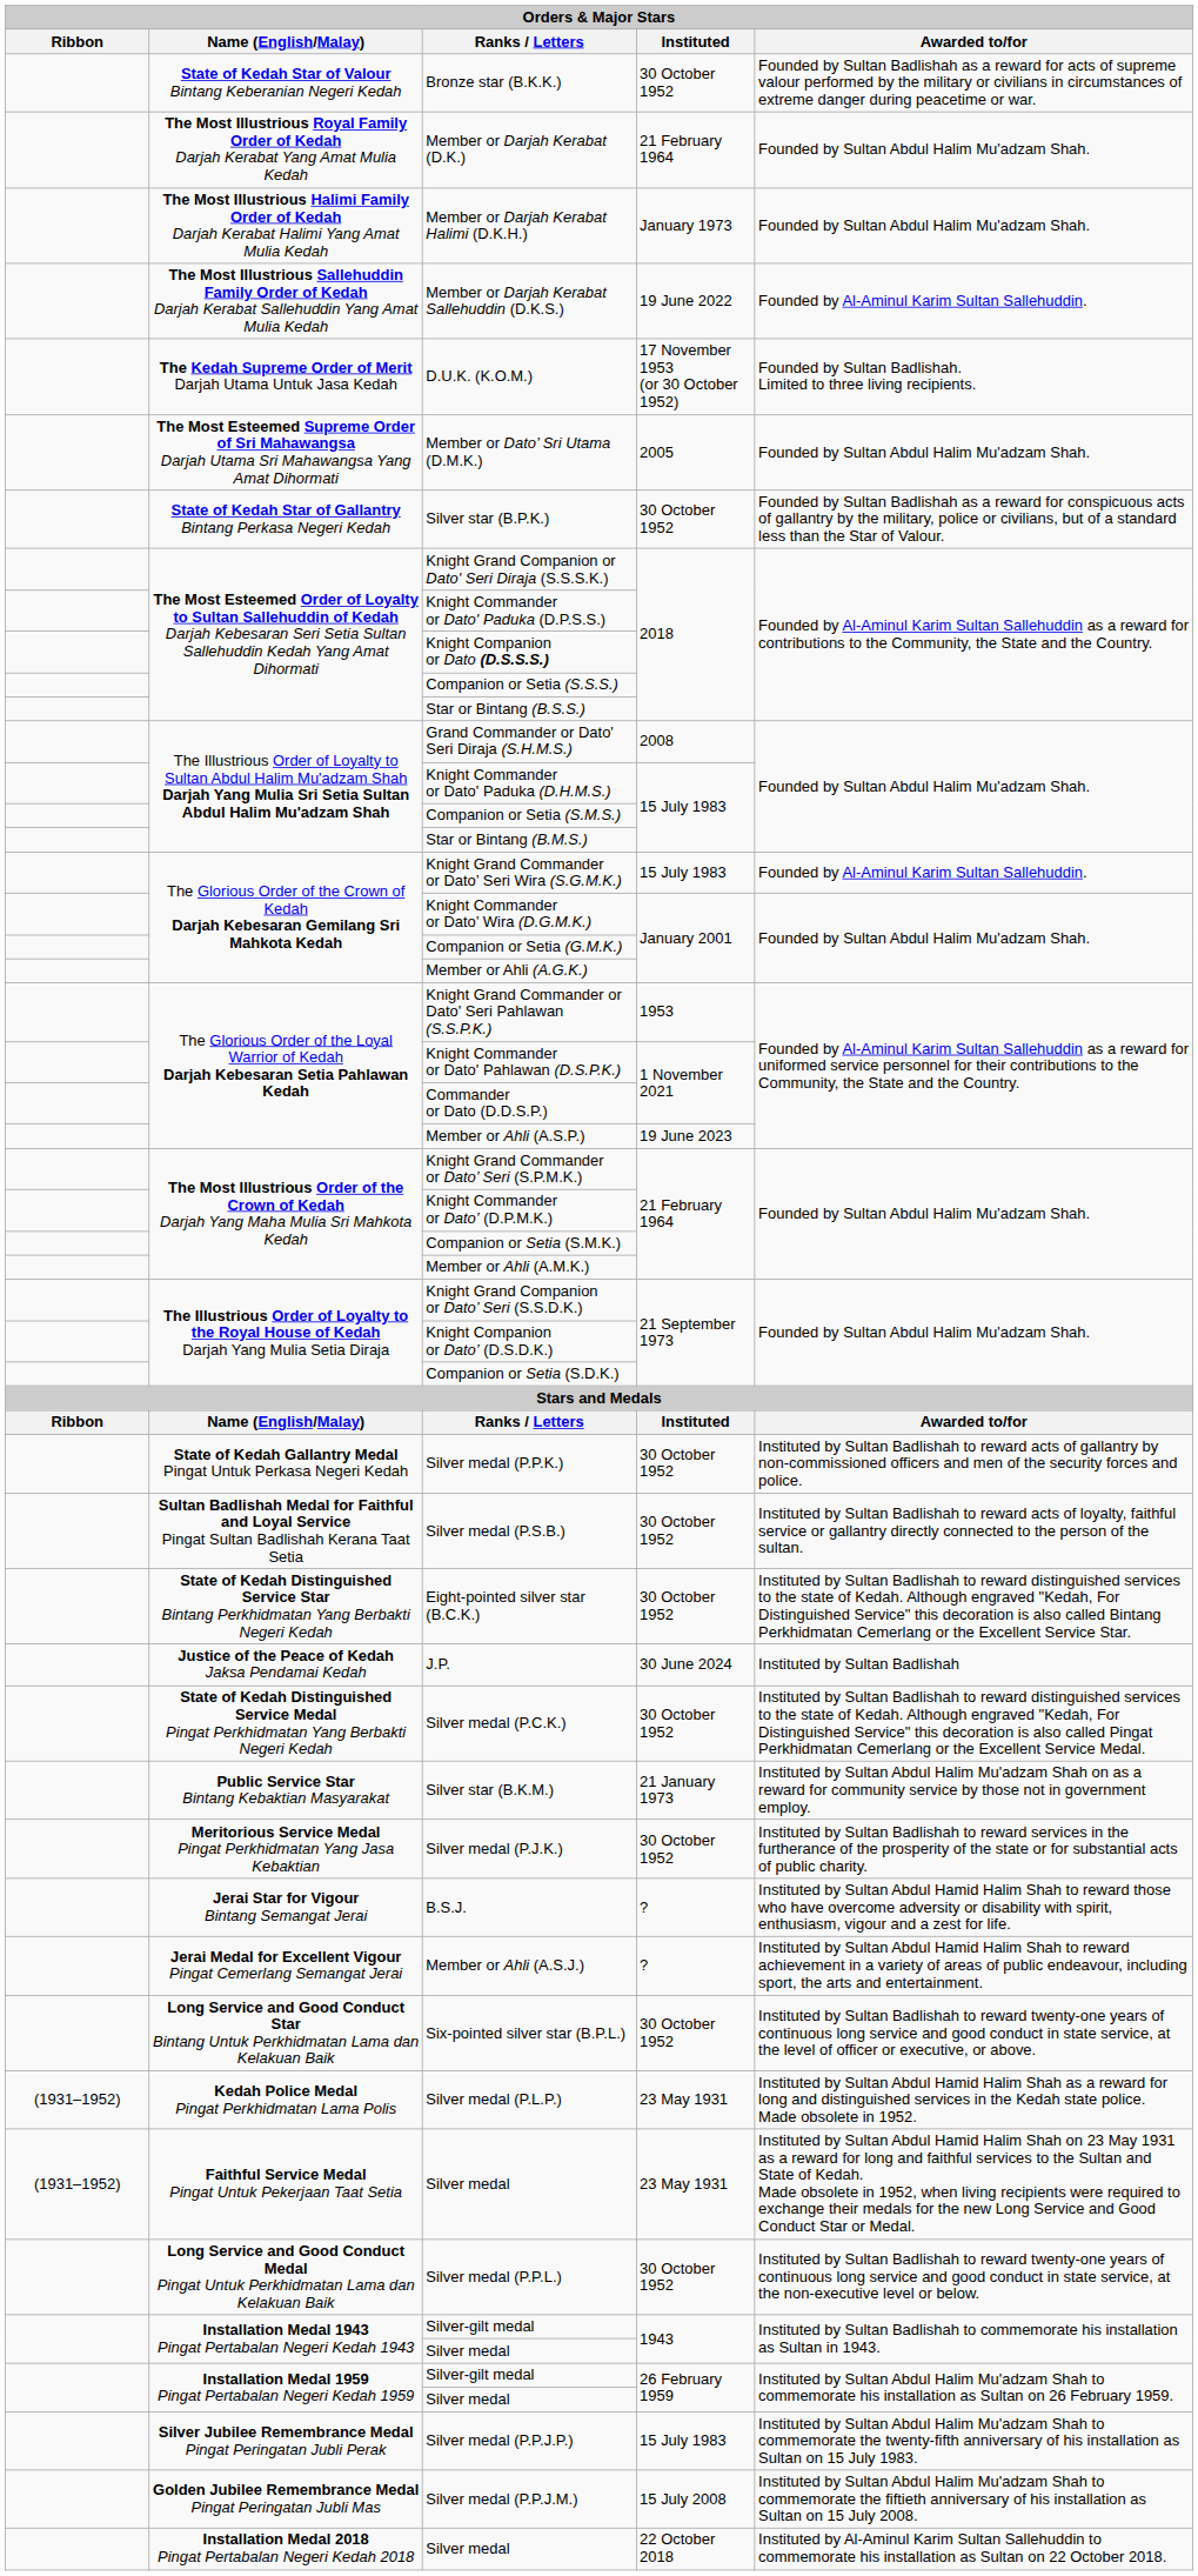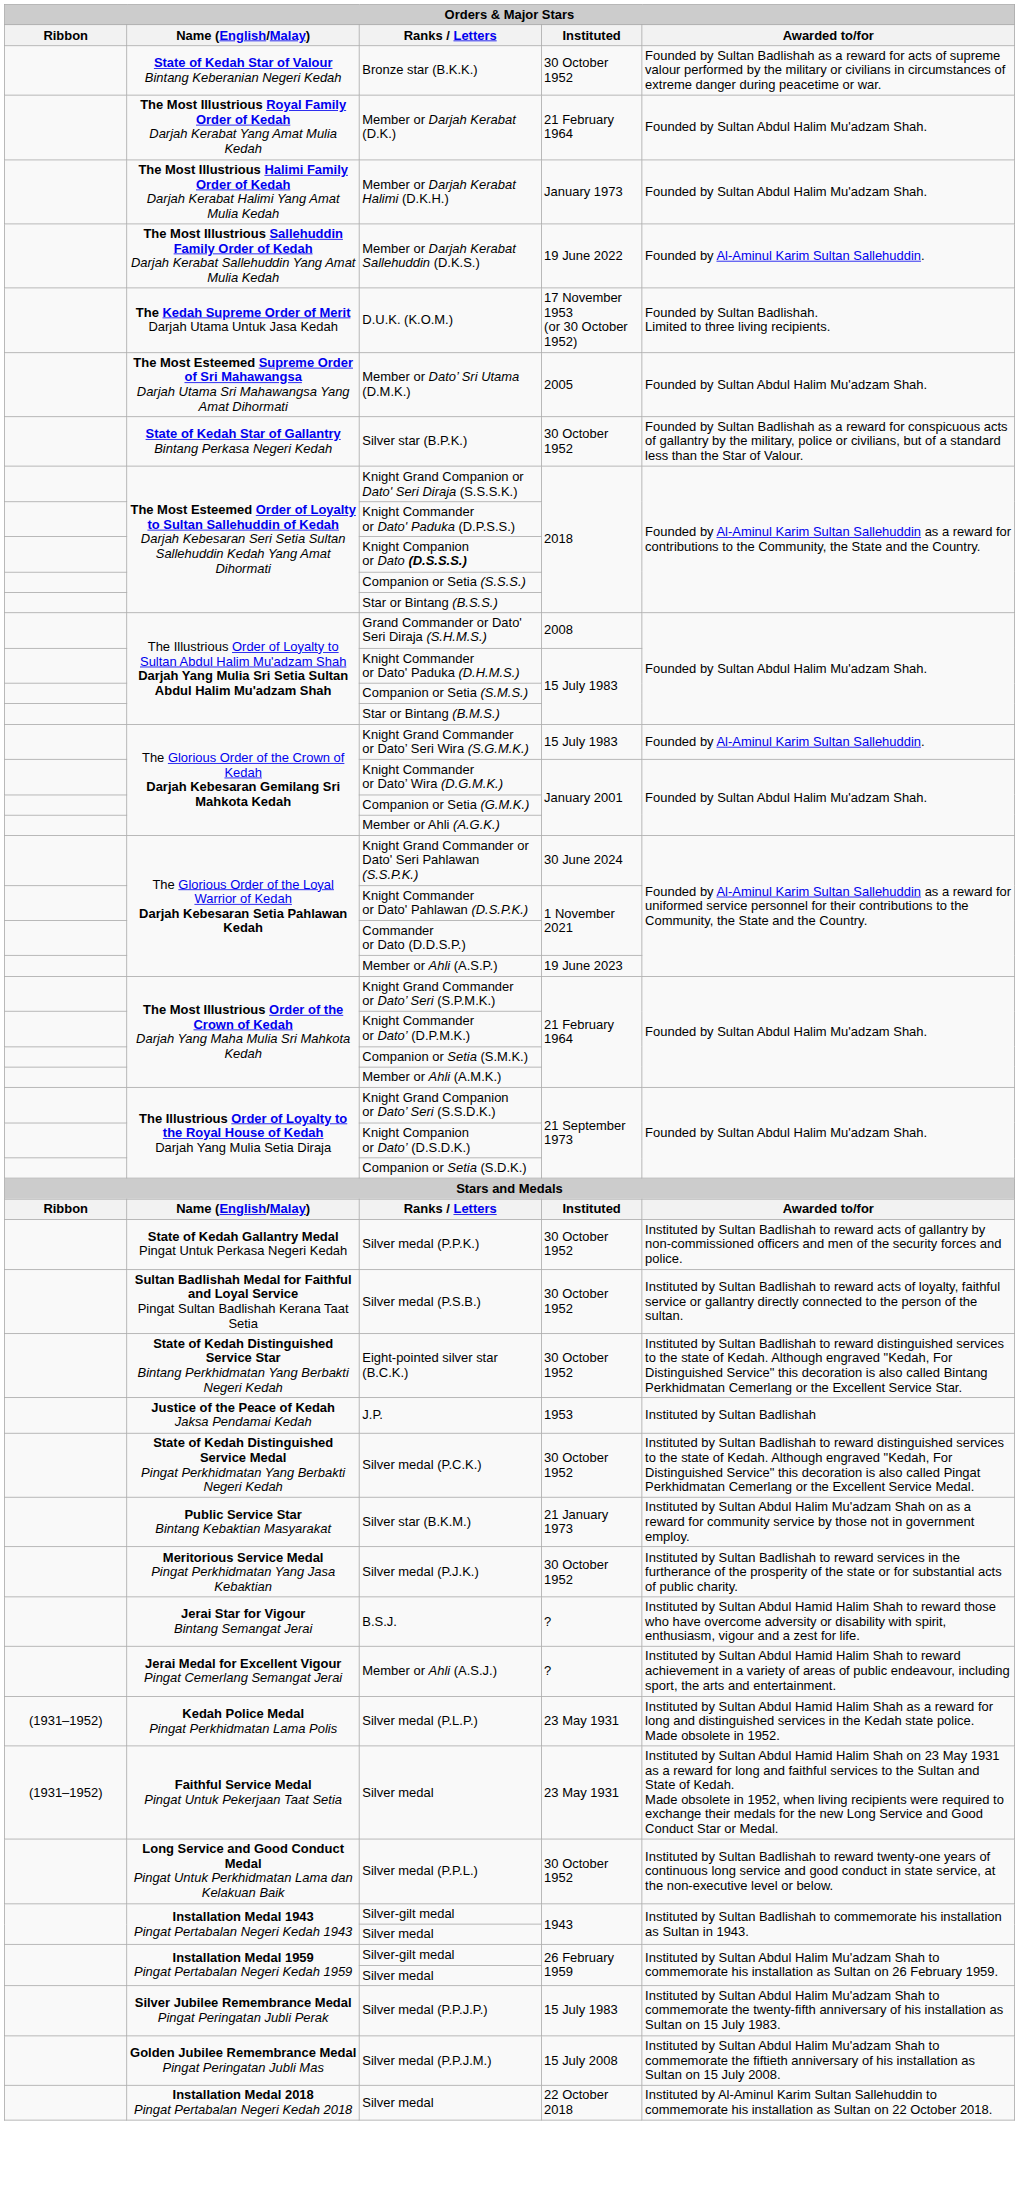 <table class="wikitable">
 <tr>
 <th colspan=5 style="background-color:#cccccc">Orders & Major Stars</th>
 </tr>
 <tr>
 <th width="144px">Ribbon</th>
 <th width="23%">Name (<a href='#'>English</a>/<a href='#'>Malay</a>)</th>
 <th width="18%">Ranks / <a href='#'>Letters</a></th>
 <th width="10%">Instituted</th>
 <th>Awarded to/for</th>
 </tr>
 <tr>
 <td align=center></td>
 <td align=center><strong><a href='#'>State of Kedah Star of Valour</a></strong> <br> <em>Bintang Keberanian Negeri Kedah</em></td>
 <td>Bronze star (B.K.K.)</td>
 <td>30 October 1952</td>
 <td>Founded by Sultan Badlishah as a reward for acts of supreme valour performed by the military or civilians in circumstances of extreme danger during peacetime or war.</td>
 </tr>
 <tr>
 <td align=center></td>
 <td align=center><strong>The Most Illustrious <a href='#'>Royal Family Order of Kedah</a></strong> <br> <em>Darjah Kerabat Yang Amat Mulia Kedah</em></td>
 <td>Member or <em>Darjah Kerabat</em> (D.K.)</td>
 <td>21 February 1964</td>
 <td>Founded by Sultan Abdul Halim Mu'adzam Shah.</td>
 </tr>
 <tr>
 <td align=center></td>
 <td align=center><strong>The Most Illustrious <a href='#'>Halimi Family Order of Kedah</a></strong> <br> <em>Darjah Kerabat Halimi Yang Amat Mulia Kedah</em></td>
 <td>Member or <em>Darjah Kerabat Halimi</em> (D.K.H.)</td>
 <td>January 1973</td>
 <td>Founded by Sultan Abdul Halim Mu'adzam Shah.</td>
 </tr>
 <tr>
 <td align=center></td>
 <td align=center><strong>The Most Illustrious <a href='#'>Sallehuddin Family Order of Kedah</a></strong> <br> <em>Darjah Kerabat Sallehuddin Yang Amat Mulia Kedah</em></td>
 <td>Member or <em>Darjah Kerabat Sallehuddin</em> (D.K.S.)</td>
 <td>19 June 2022</td>
 <td>Founded by <a href='#'>Al-Aminul Karim Sultan Sallehuddin</a>.</td>
 </tr>
 <tr>
 <td align=center></td>
 <td align=center><strong>The <a href='#'>Kedah Supreme Order of Merit</a></strong> <br> Darjah Utama Untuk Jasa Kedah</td>
 <td>D.U.K. (K.O.M.)</td>
 <td>17 November 1953 <br>(or 30 October 1952)</td>
 <td>Founded by Sultan Badlishah. <br> Limited to three living recipients.</td>
 </tr>
 <tr>
 <td align=center></td>
 <td align=center><strong>The Most Esteemed <a href='#'>Supreme Order of Sri Mahawangsa</a></strong> <br> <em>Darjah Utama Sri Mahawangsa Yang Amat Dihormati</em></td>
 <td>Member or <em>Dato’ Sri Utama</em> (D.M.K.)</td>
 <td>2005</td>
 <td>Founded by Sultan Abdul Halim Mu'adzam Shah.</td>
 </tr>
 <tr>
 <td align=center></td>
 <td align=center><strong><a href='#'>State of Kedah Star of Gallantry</a></strong> <br> <em>Bintang Perkasa Negeri Kedah</em></td>
 <td>Silver star (B.P.K.)</td>
 <td>30 October 1952</td>
 <td>Founded by Sultan Badlishah as a reward for conspicuous acts of gallantry by the military, police or civilians, but of a standard less than the Star of Valour.</td>
 </tr>
 <tr>
 <td align=center></td>
 <td rowspan=5 align=center><strong>The Most Esteemed <a href='#'>Order of Loyalty to Sultan Sallehuddin of Kedah</a></strong> <br> <em>Darjah Kebesaran Seri Setia Sultan Sallehuddin Kedah Yang Amat Dihormati</em></td>
 <td>Knight Grand Companion or <em>Dato' Seri Diraja</em> (S.S.S.K.)</td>
 <td rowspan=5>2018</td>
 <td rowspan=5>Founded by <a href='#'>Al-Aminul Karim Sultan Sallehuddin</a> as a reward for contributions to the Community, the State and the Country.</td>
 </tr>
 <tr>
 <td align=center></td>
 <td>Knight Commander <br>or <em>Dato' Paduka</em> (D.P.S.S.)</td>
 </tr>
 <tr>
 <td align=center></td>
 <td>Knight Companion <br>or <em>Dato<strong> (D.S.S.S.)</td>
 </tr>
 <tr>
 <td align=center></td>
 <td>Companion or </em>Setia<em> (S.S.S.)</td>
 </tr>
 <tr>
 <td align=center></td>
 <td>Star or </em>Bintang<em> (B.S.S.)</td>
 </tr>
 <tr>
 <td align=center></td>
 <td rowspan=4 align=center></strong>The Illustrious <a href='#'>Order of Loyalty to Sultan Abdul Halim Mu'adzam Shah</a><strong> <br> </em>Darjah Yang Mulia Sri Setia Sultan Abdul Halim Mu'adzam Shah<em></td>
 <td>Grand Commander or </em>Dato' Seri Diraja<em> (S.H.M.S.)</td>
 <td>2008</td>
 <td rowspan=4>Founded by Sultan Abdul Halim Mu'adzam Shah.</td>
 </tr>
 <tr>
 <td align=center></td>
 <td>Knight Commander <br>or </em>Dato' Paduka<em> (D.H.M.S.)</td>
 <td rowspan=3>15 July 1983</td>
 </tr>
 <tr>
 <td align=center></td>
 <td>Companion or </em>Setia<em> (S.M.S.)</td>
 </tr>
 <tr>
 <td align=center></td>
 <td>Star or </em>Bintang<em> (B.M.S.)</td>
 </tr>
 <tr>
 <td align=center></td>
 <td rowspan=4 align=center></strong>The <a href='#'>Glorious Order of the Crown of Kedah</a><strong> <br> </em>Darjah Kebesaran Gemilang Sri Mahkota Kedah<em></td>
 <td>Knight Grand Commander <br>or </em>Dato’ Seri Wira<em> (S.G.M.K.)</td>
 <td>15 July 1983</td>
 <td>Founded by <a href='#'>Al-Aminul Karim Sultan Sallehuddin</a>.</td>
 </tr>
 <tr>
 <td align=center></td>
 <td>Knight Commander <br>or </em>Dato’ Wira<em> (D.G.M.K.)</td>
 <td rowspan=3>January 2001</td>
 <td rowspan=3>Founded by Sultan Abdul Halim Mu'adzam Shah.</td>
 </tr>
 <tr>
 <td align=center></td>
 <td>Companion or </em>Setia<em> (G.M.K.)</td>
 </tr>
 <tr>
 <td align=center></td>
 <td>Member or </em>Ahli<em> (A.G.K.)</td>
 </tr>
 <tr>
 <td align=center></td>
 <td rowspan=4 align=center></strong>The <a href='#'>Glorious Order of the Loyal Warrior of Kedah</a><strong> <br> </em>Darjah Kebesaran Setia Pahlawan Kedah<em></td>
 <td>Knight Grand Commander or </em>Dato' Seri Pahlawan<em> (S.S.P.K.)</td>
-<td>1953</td>
+<td>30 June 2024</td>
 <td rowspan=4>Founded by <a href='#'>Al-Aminul Karim Sultan Sallehuddin</a> as a reward for uniformed service personnel for their contributions to the Community, the State and the Country.</td>
 </tr>
 <tr>
 <td align=center></td>
 <td>Knight Commander <br>or </em>Dato' Pahlawan<em> (D.S.P.K.)</td>
 <td rowspan=2>1 November 2021</td>
 </tr>
 <tr>
 <td align=center></td>
 <td>Commander <br>or </em>Dato</strong> (D.D.S.P.)</td>
 </tr>
 <tr>
 <td align=center></td>
 <td>Member or <em>Ahli</em> (A.S.P.)</td>
 <td>19 June 2023</td>
 </tr>
 <tr>
 <td align=center></td>
 <td rowspan=4 align=center><strong>The Most Illustrious <a href='#'>Order of the Crown of Kedah</a></strong> <br> <em>Darjah Yang Maha Mulia Sri Mahkota Kedah</em></td>
 <td>Knight Grand Commander <br> or <em>Dato’ Seri</em> (S.P.M.K.)</td>
 <td rowspan=4>21 February 1964</td>
 <td rowspan=4>Founded by Sultan Abdul Halim Mu'adzam Shah.</td>
 </tr>
 <tr>
 <td align=center></td>
 <td>Knight Commander <br>or <em>Dato’</em> (D.P.M.K.)</td>
 </tr>
 <tr>
 <td align=center></td>
 <td>Companion or <em>Setia</em> (S.M.K.)</td>
 </tr>
 <tr>
 <td align=center></td>
 <td>Member or <em>Ahli</em> (A.M.K.)</td>
 </tr>
 <tr>
 <td align=center></td>
 <td rowspan=3 align=center><strong>The Illustrious <a href='#'>Order of Loyalty to the Royal House of Kedah</a></strong> <br> Darjah Yang Mulia Setia Diraja</td>
 <td>Knight Grand Companion <br> or <em>Dato’ Seri</em> (S.S.D.K.)</td>
 <td rowspan=3>21 September 1973</td>
 <td rowspan=3>Founded by Sultan Abdul Halim Mu'adzam Shah.</td>
 </tr>
 <tr>
 <td align=center></td>
 <td>Knight Companion <br>or <em>Dato’</em> (D.S.D.K.)</td>
 </tr>
 <tr>
 <td align=center></td>
 <td>Companion or <em>Setia</em> (S.D.K.)</td>
 </tr>
 <tr>
 <th colspan=5 style="background-color:#cccccc">Stars and Medals</th>
 </tr>
 <tr>
 <th width="144px">Ribbon</th>
 <th width="23%">Name (<a href='#'>English</a>/<a href='#'>Malay</a>)</th>
 <th width="18%">Ranks / <a href='#'>Letters</a></th>
 <th width="10%">Instituted</th>
 <th>Awarded to/for</th>
 </tr>
 <tr>
 <td align=center></td>
 <td align=center><strong>State of Kedah Gallantry Medal</strong> <br> Pingat Untuk Perkasa Negeri Kedah</td>
 <td>Silver medal (P.P.K.)</td>
 <td>30 October 1952</td>
 <td>Instituted by Sultan Badlishah to reward acts of gallantry by non-commissioned officers and men of the security forces and police.</td>
 </tr>
 <tr>
 <td align=center></td>
 <td align=center><strong>Sultan Badlishah Medal for Faithful and Loyal Service</strong> <br> Pingat Sultan Badlishah Kerana Taat Setia</td>
 <td>Silver medal (P.S.B.)</td>
 <td>30 October 1952</td>
 <td>Instituted by Sultan Badlishah to reward acts of loyalty, faithful service or gallantry directly connected to the person of the sultan.</td>
 </tr>
 <tr>
 <td align=center></td>
 <td align=center><strong>State of Kedah Distinguished Service Star</strong> <br> <em>Bintang Perkhidmatan Yang Berbakti Negeri Kedah</em></td>
 <td>Eight-pointed silver star (B.C.K.)</td>
 <td>30 October 1952</td>
 <td>Instituted by Sultan Badlishah to reward distinguished services to the state of Kedah. Although engraved "Kedah, For Distinguished Service" this decoration is also called Bintang Perkhidmatan Cemerlang or the Excellent Service Star.</td>
 </tr>
 <tr>
 <td align=center></td>
 <td align=center><strong>Justice of the Peace of Kedah</strong> <br> <em>Jaksa Pendamai Kedah</em></td>
 <td>J.P.</td>
-<td>30 June 2024</td>
+<td>1953</td>
 <td>Instituted by Sultan Badlishah</td>
 </tr>
 <tr>
 <td align=center></td>
 <td align=center><strong>State of Kedah Distinguished Service Medal</strong> <br> <em>Pingat Perkhidmatan Yang Berbakti Negeri Kedah</em></td>
 <td>Silver medal (P.C.K.)</td>
 <td>30 October 1952</td>
 <td>Instituted by Sultan Badlishah to reward distinguished services to the state of Kedah. Although engraved "Kedah, For Distinguished Service" this decoration is also called Pingat Perkhidmatan Cemerlang or the Excellent Service Medal.</td>
 </tr>
 <tr>
 <td align=center></td>
 <td align=center><strong>Public Service Star</strong> <br> <em>Bintang Kebaktian Masyarakat</em></td>
 <td>Silver star (B.K.M.)</td>
 <td>21 January 1973</td>
 <td>Instituted by Sultan Abdul Halim Mu'adzam Shah on  as a reward for community service by those not in government employ.</td>
 </tr>
 <tr>
 <td align=center></td>
 <td align=center><strong>Meritorious Service Medal</strong> <br> <em>Pingat Perkhidmatan Yang Jasa Kebaktian</em></td>
 <td>Silver medal (P.J.K.)</td>
 <td>30 October 1952</td>
 <td>Instituted by Sultan Badlishah to reward services in the furtherance of the prosperity of the state or for substantial acts of public charity.</td>
 </tr>
 <tr>
 <td align=center></td>
 <td align=center><strong>Jerai Star for Vigour</strong> <br> <em>Bintang Semangat Jerai</em></td>
 <td>B.S.J.</td>
 <td>?</td>
 <td>Instituted by Sultan Abdul Hamid Halim Shah to reward those who have overcome adversity or disability with spirit, enthusiasm, vigour and a zest for life.</td>
 </tr>
 <tr>
 <td align=center></td>
 <td align=center><strong>Jerai Medal for Excellent Vigour</strong> <br> <em>Pingat Cemerlang Semangat Jerai</em></td>
 <td>Member or <em>Ahli</em> (A.S.J.)</td>
 <td>?</td>
 <td>Instituted by Sultan Abdul Hamid Halim Shah to reward achievement in a variety of areas of public endeavour, including sport, the arts and entertainment.</td>
-</tr>
-<tr>
-<td align=center></td>
-<td align=center><strong>Long Service and Good Conduct Star</strong> <br> <em>Bintang Untuk Perkhidmatan Lama dan Kelakuan Baik</em></td>
-<td>Six-pointed silver star (B.P.L.)</td>
-<td>30 October 1952</td>
-<td>Instituted by Sultan Badlishah to reward twenty-one years of continuous long service and good conduct in state service, at the level of officer or executive, or above.</td>
 </tr>
 <tr>
 <td align=center> (1931–1952)</td>
 <td align=center><strong>Kedah Police Medal</strong> <br> <em>Pingat Perkhidmatan Lama Polis</em></td>
 <td>Silver medal (P.L.P.)</td>
 <td>23 May 1931</td>
 <td>Instituted by Sultan Abdul Hamid Halim Shah as a reward for long and distinguished services in the Kedah state police. <br> Made obsolete in 1952.</td>
 </tr>
 <tr>
 <td align=center> (1931–1952)</td>
 <td align=center><strong>Faithful Service Medal</strong> <br> <em>Pingat Untuk Pekerjaan Taat Setia</em></td>
 <td>Silver medal</td>
 <td>23 May 1931</td>
 <td>Instituted by Sultan Abdul Hamid Halim Shah on 23 May 1931 as a reward for long and faithful services to the Sultan and State of Kedah. <br> Made obsolete in 1952, when living recipients were required to exchange their medals for the new Long Service and Good Conduct Star or Medal.</td>
 </tr>
 <tr>
 <td align=center></td>
 <td align=center><strong>Long Service and Good Conduct Medal</strong> <br> <em>Pingat Untuk Perkhidmatan Lama dan Kelakuan Baik</em></td>
 <td>Silver medal (P.P.L.)</td>
 <td>30 October 1952</td>
 <td>Instituted by Sultan Badlishah to reward twenty-one years of continuous long service and good conduct in state service, at the non-executive level or below.</td>
 </tr>
 <tr>
 <td rowspan=2 align=center></td>
 <td rowspan=2 align=center><strong>Installation Medal 1943</strong> <br> <em>Pingat Pertabalan Negeri Kedah 1943</em></td>
 <td>Silver-gilt medal</td>
 <td rowspan=2>1943</td>
 <td rowspan=2>Instituted by Sultan Badlishah to commemorate his installation as Sultan in 1943.</td>
 </tr>
 <tr>
 <td>Silver medal</td>
 </tr>
 <tr>
 <td rowspan=2 align=center></td>
 <td rowspan=2 align=center><strong>Installation Medal 1959</strong> <br> <em>Pingat Pertabalan Negeri Kedah 1959</em></td>
 <td>Silver-gilt medal</td>
 <td rowspan=2>26 February 1959</td>
 <td rowspan=2>Instituted by Sultan Abdul Halim Mu'adzam Shah to commemorate his installation as Sultan on 26 February 1959.</td>
 </tr>
 <tr>
 <td>Silver medal</td>
 </tr>
 <tr>
 <td align=center></td>
 <td align=center><strong>Silver Jubilee Remembrance Medal</strong> <br> <em>Pingat Peringatan Jubli Perak</em></td>
 <td>Silver medal (P.P.J.P.)</td>
 <td>15 July 1983</td>
 <td>Instituted by Sultan Abdul Halim Mu'adzam Shah to commemorate the twenty-fifth anniversary of his installation as Sultan on 15 July 1983.</td>
 </tr>
 <tr>
 <td align=center></td>
 <td align=center><strong>Golden Jubilee Remembrance Medal</strong> <br> <em>Pingat Peringatan Jubli Mas</em></td>
 <td>Silver medal (P.P.J.M.)</td>
 <td>15 July 2008</td>
 <td>Instituted by Sultan Abdul Halim Mu'adzam Shah to commemorate the fiftieth anniversary of his installation as Sultan on 15 July 2008.</td>
 </tr>
 <tr>
 <td rowspan=2 align=center></td>
 <td rowspan=2 align=center><strong>Installation Medal 2018</strong> <br> <em>Pingat Pertabalan Negeri Kedah 2018</em></td>
 <td>Silver medal</td>
 <td rowspan=2>22 October 2018</td>
 <td rowspan=2>Instituted by Al-Aminul Karim Sultan Sallehuddin to commemorate his installation as Sultan on 22 October 2018.</td>
 </tr>
 </table>
